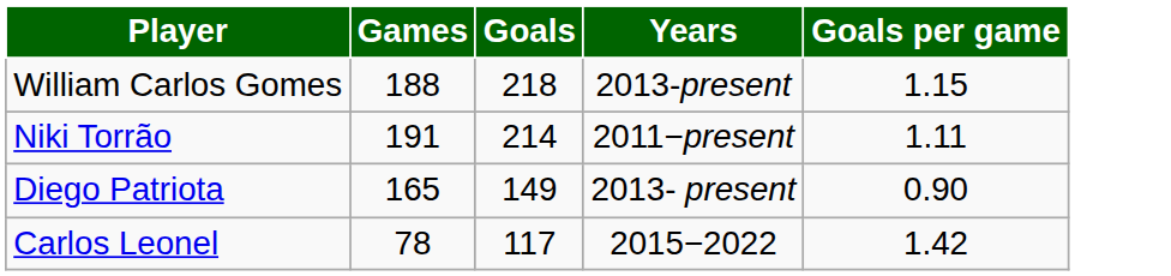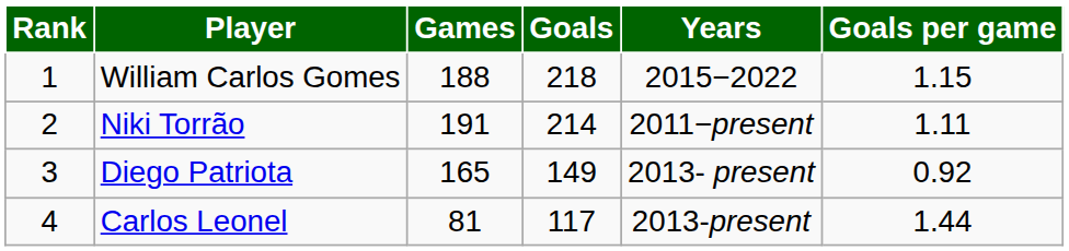 <table class="wikitable" style="text-align:center">
 <tr>
+<th style="background:darkgreen; color:white; border:1px solid white;">Rank</th>
 <th style="background:darkgreen; color:white; border:1px solid white;">Player</th>
 <th style="background:darkgreen; color:white; border:1px solid white;">Games</th>
 <th style="background:darkgreen; color:white; border:1px solid white;">Goals</th>
 <th style="background:darkgreen; color:white; border:1px solid white;">Years</th>
 <th style="background:darkgreen; color:white; border:1px solid white;">Goals per game</th>
 </tr>
 <tr>
+<td>1</td>
 <td align=left> William Carlos Gomes</td>
 <td>188</td>
 <td>218</td>
-<td>2013-<em>present</em></td>
+<td>2015−2022</td>
 <td>1.15</td>
 </tr>
 <tr>
+<td>2</td>
 <td align=left> <a href='#'>Niki Torrão</a></td>
 <td>191</td>
 <td>214</td>
 <td>2011−<em>present</em></td>
 <td>1.11</td>
 </tr>
 <tr>
+<td>3</td>
 <td align=left> <a href='#'>Diego Patriota</a></td>
 <td>165</td>
 <td>149</td>
 <td>2013- <em>present</em></td>
-<td>0.90</td>
+<td>0.92</td>
 </tr>
 <tr>
+<td>4</td>
 <td align=left> <a href='#'>Carlos Leonel</a></td>
-<td>78</td>
+<td>81</td>
 <td>117</td>
-<td>2015−2022</td>
-<td>1.42</td>
+<td>2013-<em>present</em></td>
+<td>1.44</td>
 </tr>
 </table>
